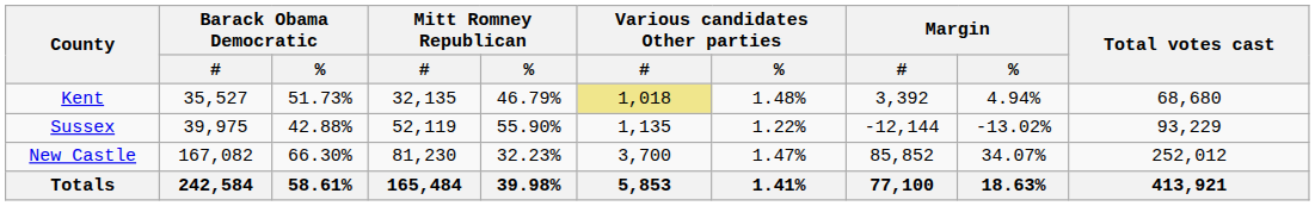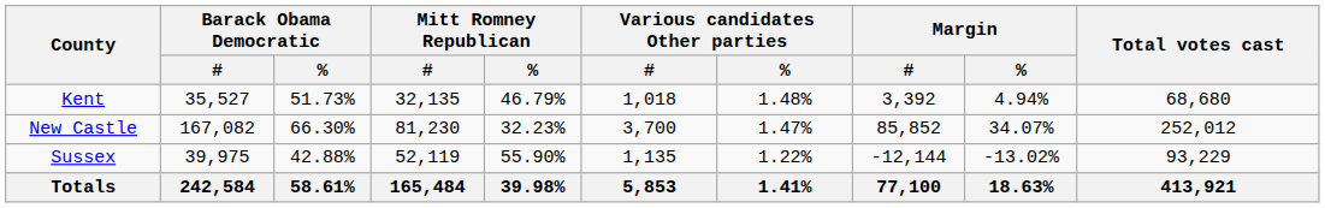 <table width="60%"  class="wikitable sortable" style="text-align:center">
 <tr>
 <th style="text-align:center;" rowspan="2">County</th>
 <th style="text-align:center;" colspan="2">Barack Obama<br>Democratic</th>
 <th style="text-align:center;" colspan="2">Mitt Romney<br>Republican</th>
 <th style="text-align:center;" colspan="2">Various candidates<br>Other parties</th>
 <th style="text-align:center;" colspan="2">Margin</th>
 <th style="text-align:center;" rowspan="2">Total votes cast</th>
 </tr>
 <tr>
 <th style="text-align:center;" data-sort-type="number">#</th>
 <th style="text-align:center;" data-sort-type="number">%</th>
 <th style="text-align:center;" data-sort-type="number">#</th>
 <th style="text-align:center;" data-sort-type="number">%</th>
 <th style="text-align:center;" data-sort-type="number">#</th>
 <th style="text-align:center;" data-sort-type="number">%</th>
 <th style="text-align:center;" data-sort-type="number">#</th>
 <th style="text-align:center;" data-sort-type="number">%</th>
 </tr>
 <tr style="text-align:center;">
 <td><a href='#'>Kent</a></td>
 <td>35,527</td>
 <td>51.73%</td>
 <td>32,135</td>
 <td>46.79%</td>
-<td style="background: khaki;">1,018</td>
+<td>1,018</td>
 <td>1.48%</td>
 <td>3,392</td>
 <td>4.94%</td>
 <td>68,680</td>
+</tr>
+<tr style="text-align:center;">
+<td><a href='#'>New Castle</a></td>
+<td>167,082</td>
+<td>66.30%</td>
+<td>81,230</td>
+<td>32.23%</td>
+<td>3,700</td>
+<td>1.47%</td>
+<td>85,852</td>
+<td>34.07%</td>
+<td>252,012</td>
 </tr>
 <tr style="text-align:center;">
 <td><a href='#'>Sussex</a></td>
 <td>39,975</td>
 <td>42.88%</td>
 <td>52,119</td>
 <td>55.90%</td>
 <td>1,135</td>
 <td>1.22%</td>
 <td>-12,144</td>
 <td>-13.02%</td>
 <td>93,229</td>
-</tr>
-<tr style="text-align:center;">
-<td><a href='#'>New Castle</a></td>
-<td>167,082</td>
-<td>66.30%</td>
-<td>81,230</td>
-<td>32.23%</td>
-<td>3,700</td>
-<td>1.47%</td>
-<td>85,852</td>
-<td>34.07%</td>
-<td>252,012</td>
 </tr>
 <tr>
 <th>Totals</th>
 <th>242,584</th>
 <th>58.61%</th>
 <th>165,484</th>
 <th>39.98%</th>
 <th>5,853</th>
 <th>1.41%</th>
 <th>77,100</th>
 <th>18.63%</th>
 <th>413,921</th>
 </tr>
 </table>
